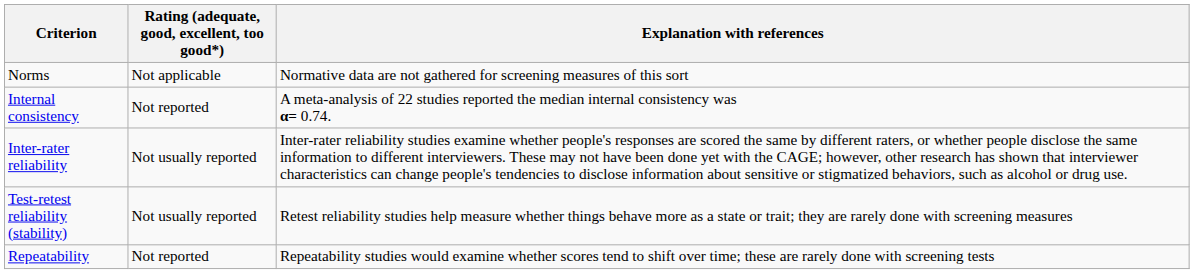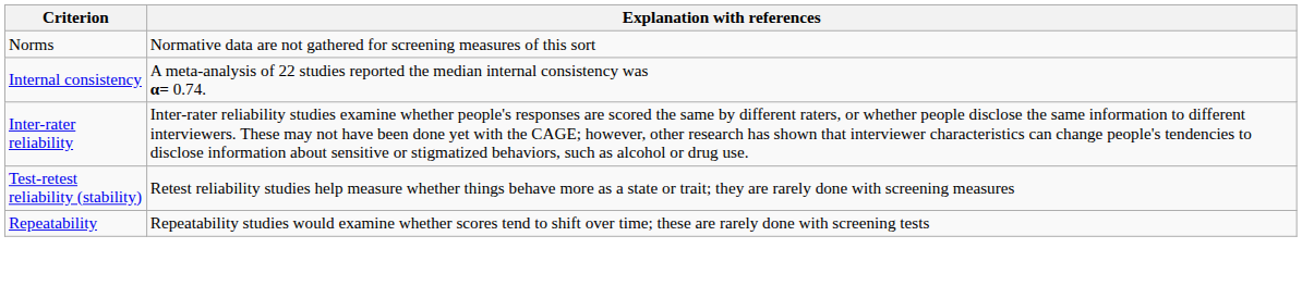 <table class="wikitable">
 <tr>
 <th>Criterion</th>
-<th>Rating (adequate, good, excellent, too good*)</th>
 <th>Explanation with references</th>
 </tr>
 <tr>
 <td>Norms</td>
-<td>Not applicable</td>
 <td>Normative data are not gathered for screening measures of this sort</td>
 </tr>
 <tr>
 <td><a href='#'>Internal consistency</a></td>
-<td>Not reported</td>
 <td>A meta-analysis of 22 studies reported the median internal consistency was<br><strong>α=</strong> 0.74.</td>
 </tr>
 <tr>
 <td><a href='#'>Inter-rater reliability</a></td>
-<td>Not usually reported</td>
 <td>Inter-rater reliability studies examine whether people's responses are scored the same by different raters, or whether people disclose the same information to different interviewers. These may not have been done yet with the CAGE; however, other research has shown that interviewer characteristics can change people's tendencies to disclose information about sensitive or stigmatized behaviors, such as alcohol or drug use.</td>
 </tr>
 <tr>
 <td><a href='#'>Test-retest reliability (stability)</a></td>
-<td>Not usually reported</td>
 <td>Retest reliability studies help measure whether things behave more as a state or trait; they are rarely done with screening measures</td>
 </tr>
 <tr>
 <td><a href='#'>Repeatability</a></td>
-<td>Not reported</td>
 <td>Repeatability studies would examine whether scores tend to shift over time; these are rarely done with screening tests</td>
 </tr>
 </table>
